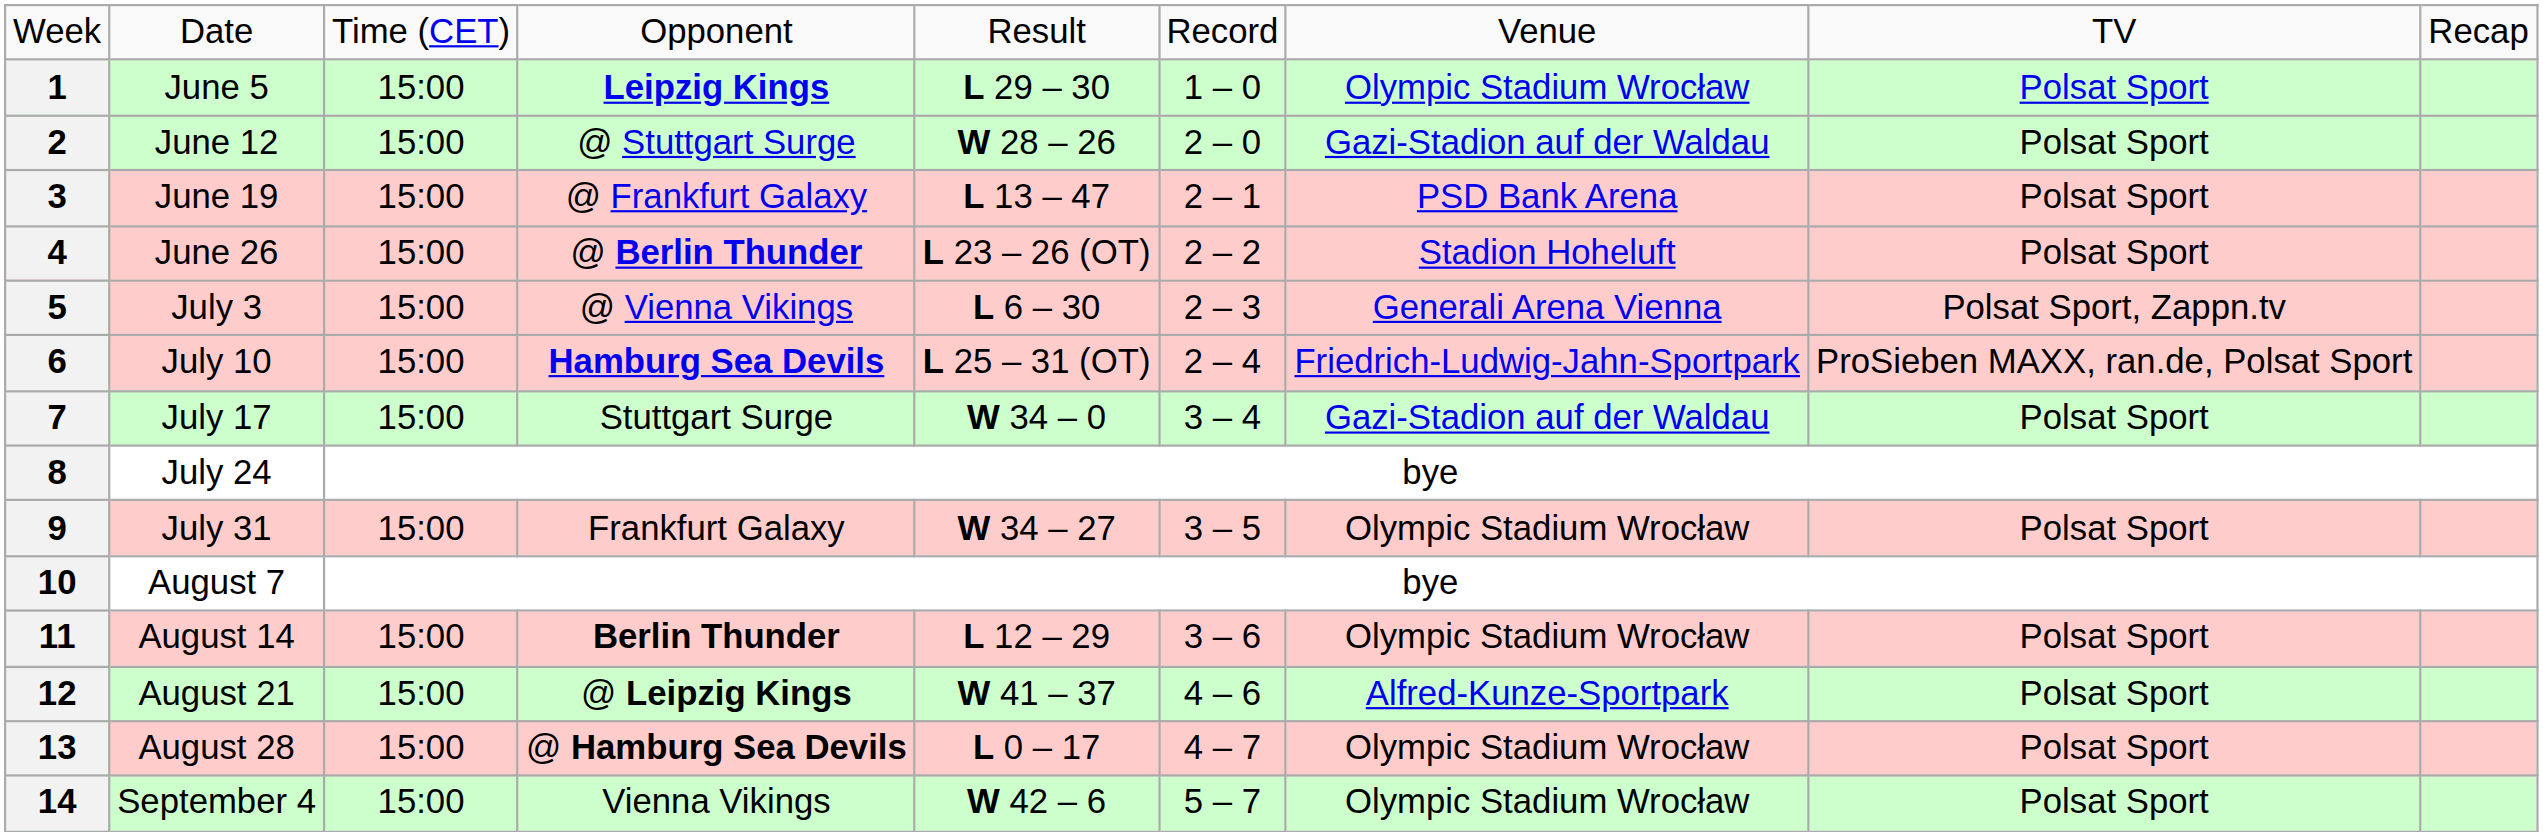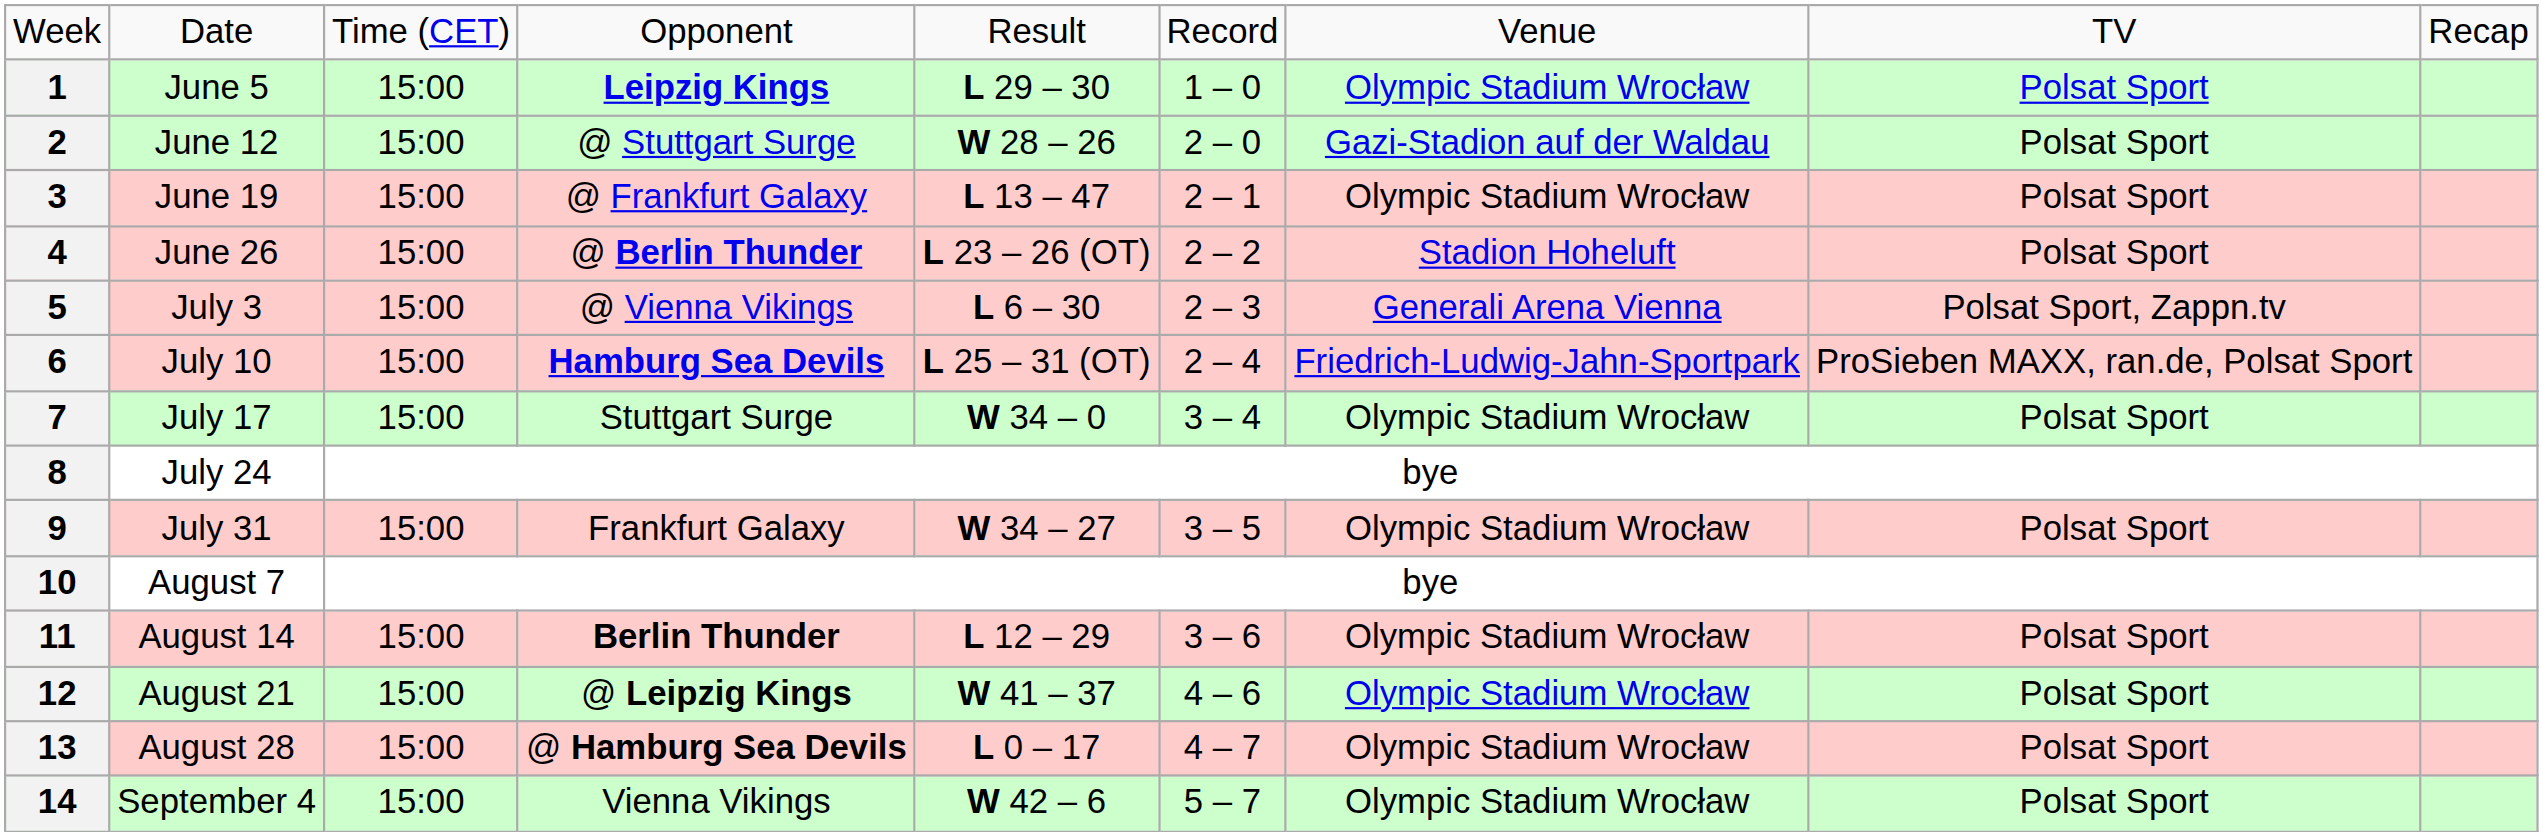 <table class="wikitable" style="text-align:center">
 <tr>
 <td>Week</td>
 <td>Date</td>
 <td>Time (<a href='#'>CET</a>)</td>
 <td>Opponent</td>
 <td>Result</td>
 <td>Record</td>
 <td>Venue</td>
 <td>TV</td>
 <td>Recap</td>
 </tr>
 <tr style="background:#cfc">
 <th>1</th>
 <td>June 5</td>
 <td>15:00</td>
 <td><strong><a href='#'>Leipzig Kings</a></strong></td>
 <td><strong>L</strong> 29 – 30</td>
 <td>1 – 0</td>
 <td><a href='#'>Olympic Stadium Wrocław</a></td>
 <td><a href='#'>Polsat Sport</a></td>
 <td></td>
 </tr>
 <tr style="background:#cfc">
 <th>2</th>
 <td>June 12</td>
 <td>15:00</td>
 <td>@ <a href='#'>Stuttgart Surge</a></td>
 <td><strong>W</strong> 28 – 26</td>
 <td>2 – 0</td>
 <td><a href='#'>Gazi-Stadion auf der Waldau</a></td>
 <td>Polsat Sport</td>
 <td></td>
 </tr>
 <tr style="background:#fcc">
 <th>3</th>
 <td>June 19</td>
 <td>15:00</td>
 <td>@ <a href='#'>Frankfurt Galaxy</a></td>
 <td><strong>L</strong> 13 – 47</td>
 <td>2 – 1</td>
-<td><a href='#'>PSD Bank Arena</a></td>
+<td>Olympic Stadium Wrocław</td>
 <td>Polsat Sport</td>
 <td></td>
 </tr>
 <tr style="background:#fcc">
 <th>4</th>
 <td>June 26</td>
 <td>15:00</td>
 <td>@ <strong><a href='#'>Berlin Thunder</a></strong></td>
 <td><strong>L</strong> 23 – 26 (OT)</td>
 <td>2 – 2</td>
 <td><a href='#'>Stadion Hoheluft</a></td>
 <td>Polsat Sport</td>
 <td></td>
 </tr>
 <tr style="background:#fcc">
 <th>5</th>
 <td>July 3</td>
 <td>15:00</td>
 <td>@ <a href='#'>Vienna Vikings</a></td>
 <td><strong>L</strong> 6 – 30</td>
 <td>2 – 3</td>
 <td><a href='#'>Generali Arena Vienna</a></td>
 <td>Polsat Sport, Zappn.tv</td>
 <td></td>
 </tr>
 <tr style="background:#fcc">
 <th>6</th>
 <td>July 10</td>
 <td>15:00</td>
 <td><strong><a href='#'>Hamburg Sea Devils</a></strong></td>
 <td><strong>L</strong> 25 – 31 (OT)</td>
 <td>2 – 4</td>
 <td><a href='#'>Friedrich-Ludwig-Jahn-Sportpark</a></td>
 <td>ProSieben MAXX, ran.de, Polsat Sport</td>
 <td></td>
 </tr>
 <tr style="background:#cfc">
 <th>7</th>
 <td>July 17</td>
 <td>15:00</td>
 <td>Stuttgart Surge</td>
 <td><strong>W</strong> 34 – 0</td>
 <td>3 – 4</td>
-<td><a href='#'>Gazi-Stadion auf der Waldau</a></td>
+<td>Olympic Stadium Wrocław</td>
 <td>Polsat Sport</td>
 <td></td>
 </tr>
 <tr style="background:#fff">
 <th>8</th>
 <td>July 24</td>
 <td colspan="7">bye</td>
 </tr>
 <tr style="background:#fcc">
 <th>9</th>
 <td>July 31</td>
 <td>15:00</td>
 <td>Frankfurt Galaxy</td>
 <td><strong>W</strong> 34 – 27</td>
 <td>3 – 5</td>
 <td>Olympic Stadium Wrocław</td>
 <td>Polsat Sport</td>
 <td></td>
 </tr>
 <tr style="background:#fff">
 <th>10</th>
 <td>August 7</td>
 <td colspan="7">bye</td>
 </tr>
 <tr style="background:#fcc">
 <th>11</th>
 <td>August 14</td>
 <td>15:00</td>
 <td><strong>Berlin Thunder</strong></td>
 <td><strong>L</strong> 12 – 29</td>
 <td>3 – 6</td>
 <td>Olympic Stadium Wrocław</td>
 <td>Polsat Sport</td>
 <td></td>
 </tr>
 <tr style="background:#cfc">
 <th>12</th>
 <td>August 21</td>
 <td>15:00</td>
 <td>@ <strong>Leipzig Kings</strong></td>
 <td><strong>W</strong> 41 – 37</td>
 <td>4 – 6</td>
-<td><a href='#'>Alfred-Kunze-Sportpark</a></td>
+<td><a href='#'>Olympic Stadium Wrocław</a></td>
 <td>Polsat Sport</td>
 <td></td>
 </tr>
 <tr style="background:#fcc">
 <th>13</th>
 <td>August 28</td>
 <td>15:00</td>
 <td>@ <strong>Hamburg Sea Devils</strong></td>
 <td><strong>L</strong> 0 – 17</td>
 <td>4 – 7</td>
 <td>Olympic Stadium Wrocław</td>
 <td>Polsat Sport</td>
 <td></td>
 </tr>
 <tr style="background:#cfc">
 <th>14</th>
 <td>September 4</td>
 <td>15:00</td>
 <td>Vienna Vikings</td>
 <td><strong>W</strong> 42 – 6</td>
 <td>5 – 7</td>
 <td>Olympic Stadium Wrocław</td>
 <td>Polsat Sport</td>
 <td></td>
 </tr>
 </table>
